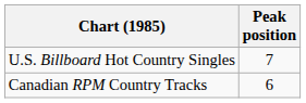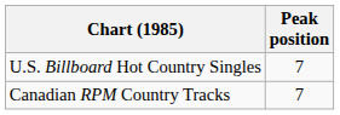 <table class="wikitable sortable">
 <tr>
 <th>Chart (1985)</th>
 <th>Peak<br>position</th>
 </tr>
 <tr>
 <td align="left">U.S. <em>Billboard</em> Hot Country Singles</td>
 <td align="center">7</td>
 </tr>
 <tr>
 <td align="left">Canadian <em>RPM</em> Country Tracks</td>
-<td align="center">6</td>
+<td align="center">7</td>
 </tr>
 </table>
